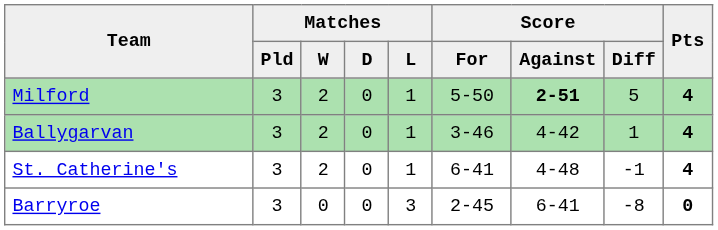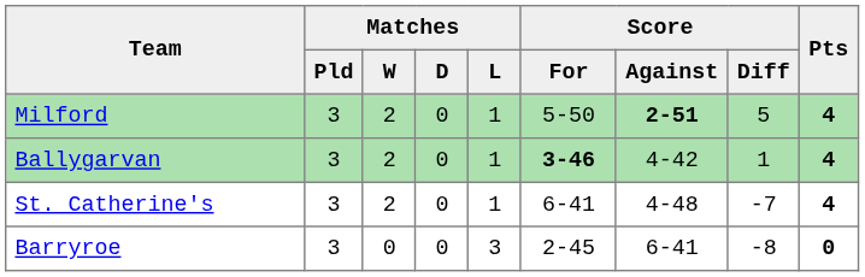 <table style=border-collapse:collapse border=1 cellspacing=0 cellpadding=5>
 <tr align=center bgcolor=#efefef>
 <th rowspan=2 width=165>Team</th>
 <th colspan=4>Matches</th>
 <th colspan=3>Score</th>
 <th rowspan=2width=20>Pts</th>
 </tr>
 <tr align=center bgcolor=#efefef>
 <th width=20>Pld</th>
 <th width=20>W</th>
 <th width=20>D</th>
 <th width=20>L</th>
 <th width=45>For</th>
 <th width=45>Against</th>
 <th width=30>Diff</th>
 </tr>
 <tr align=center style="background:#ACE1AF;">
 <td style="text-align:left;"><a href='#'>Milford</a></td>
 <td>3</td>
 <td>2</td>
 <td>0</td>
 <td>1</td>
 <td>5-50</td>
 <td><strong>2-51</strong></td>
 <td>5</td>
 <td><strong>4</strong></td>
 </tr>
 <tr align=center style="background:#ACE1AF;">
 <td style="text-align:left;"><a href='#'>Ballygarvan</a></td>
 <td>3</td>
 <td>2</td>
 <td>0</td>
 <td>1</td>
-<td>3-46</td>
+<td><strong>3-46</strong></td>
 <td>4-42</td>
 <td>1</td>
 <td><strong>4</strong></td>
 </tr>
 <tr align=center>
 <td style="text-align:left;"><a href='#'>St. Catherine's</a></td>
 <td>3</td>
 <td>2</td>
 <td>0</td>
 <td>1</td>
 <td>6-41</td>
 <td>4-48</td>
-<td>-1</td>
+<td>-7</td>
 <td><strong>4</strong></td>
 </tr>
 <tr align=center>
 <td style="text-align:left;"><a href='#'>Barryroe</a></td>
 <td>3</td>
 <td>0</td>
 <td>0</td>
 <td>3</td>
 <td>2-45</td>
 <td>6-41</td>
 <td>-8</td>
 <td><strong>0</strong></td>
 </tr>
 </table>
